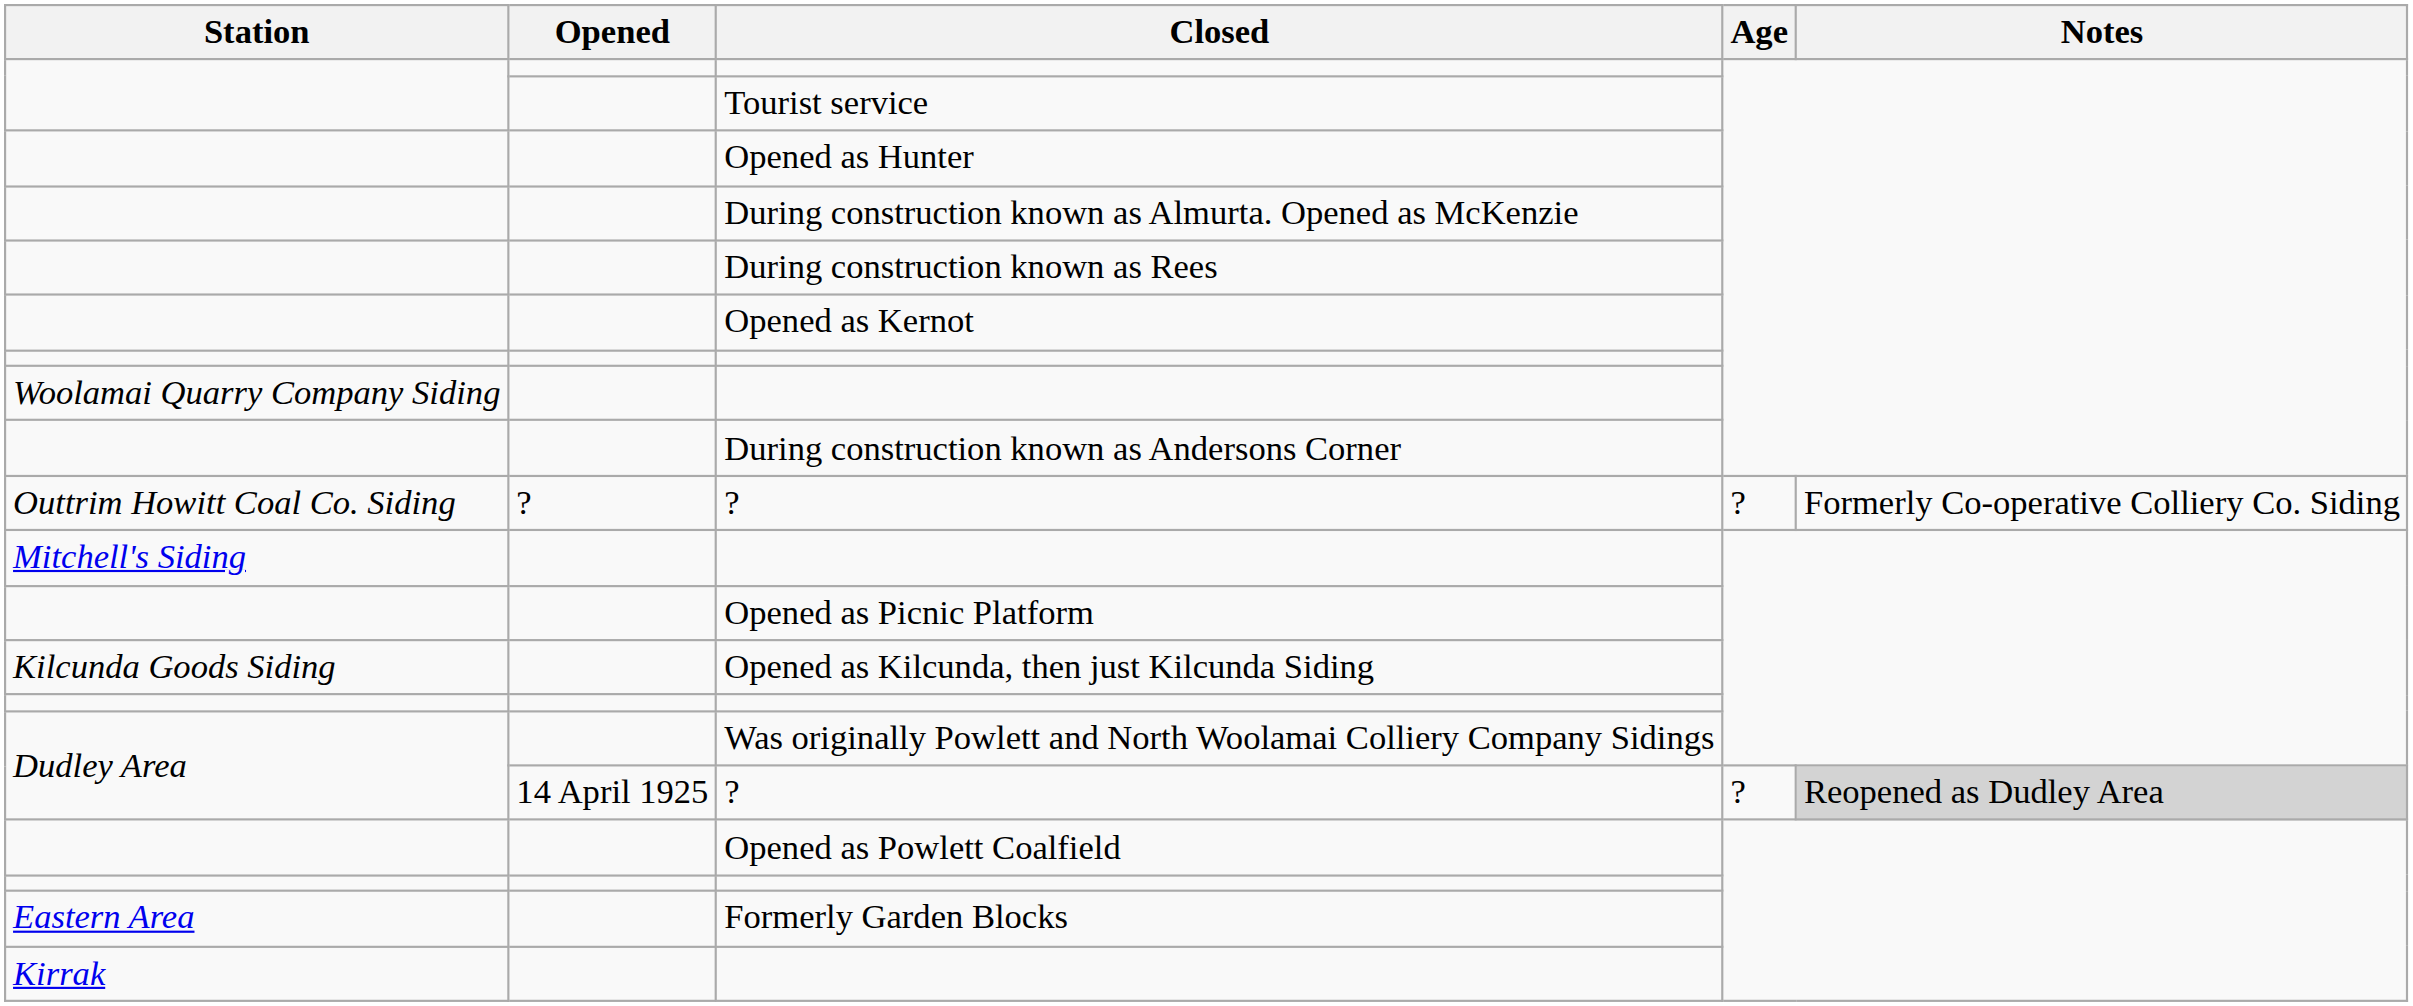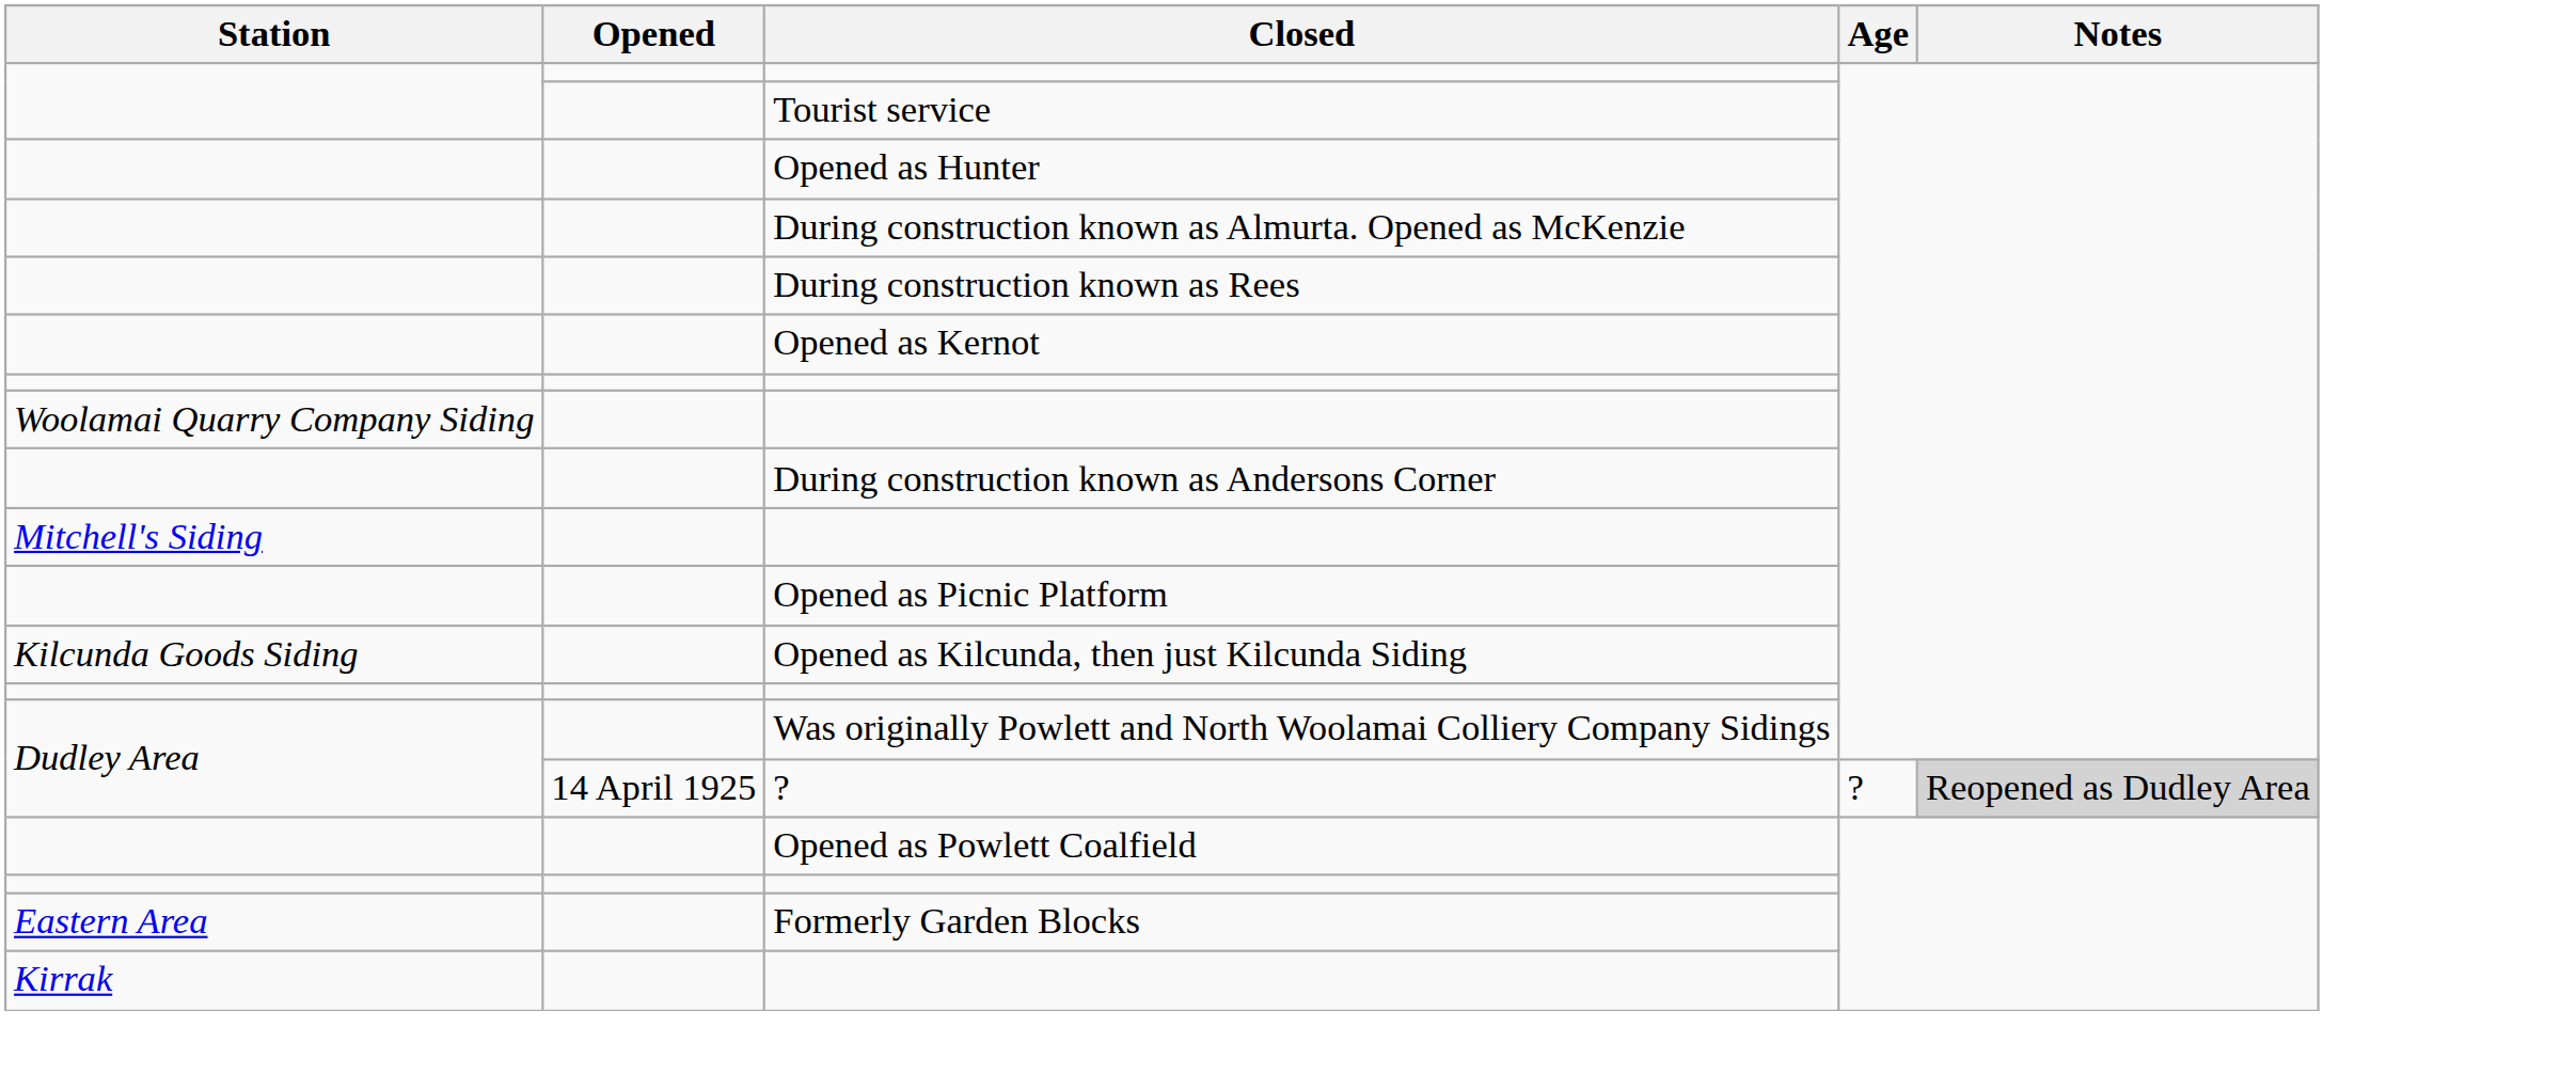 <table class="wikitable sortable">
 <tr>
 <th>Station</th>
 <th>Opened</th>
 <th>Closed</th>
 <th>Age</th>
 <th scope=col class=unsortable>Notes</th>
 </tr>
 <tr>
 <td rowspan="2"></td>
 <td></td>
 <td></td>
 </tr>
 <tr>
 <td></td>
 <td>Tourist service</td>
 </tr>
 <tr>
 <td></td>
 <td></td>
 <td>Opened as Hunter</td>
 </tr>
 <tr>
 <td></td>
 <td></td>
 <td>During construction known as Almurta. Opened as McKenzie</td>
 </tr>
 <tr>
 <td></td>
 <td></td>
 <td>During construction known as Rees</td>
 </tr>
 <tr>
 <td></td>
 <td></td>
 <td>Opened as Kernot</td>
 </tr>
 <tr>
 <td></td>
 <td></td>
 <td></td>
 </tr>
 <tr>
 <td><em>Woolamai Quarry Company Siding</em></td>
 <td></td>
 <td></td>
 </tr>
 <tr>
 <td></td>
 <td></td>
 <td>During construction known as Andersons Corner</td>
 </tr>
 <tr>
-<td><em>Outtrim Howitt Coal Co. Siding</em></td>
-<td>?</td>
-<td>?</td>
-<td>?</td>
-<td>Formerly Co-operative Colliery Co. Siding</td>
-</tr>
-<tr>
 <td><em><a href='#'>Mitchell's Siding</a></em></td>
 <td></td>
 <td></td>
 </tr>
 <tr>
 <td></td>
 <td></td>
 <td>Opened as Picnic Platform</td>
 </tr>
 <tr>
 <td><em>Kilcunda Goods Siding</em></td>
 <td></td>
 <td>Opened as Kilcunda, then just Kilcunda Siding</td>
 </tr>
 <tr>
 <td></td>
 <td></td>
 <td></td>
 </tr>
 <tr>
 <td rowspan="2"><em>Dudley Area</em></td>
 <td></td>
 <td>Was originally Powlett and North Woolamai Colliery Company Sidings</td>
 </tr>
 <tr>
 <td>14 April 1925</td>
 <td>?</td>
 <td>?</td>
 <td style="background: lightgrey;">Reopened as Dudley Area</td>
 </tr>
 <tr>
 <td><em></em></td>
 <td></td>
 <td>Opened as Powlett Coalfield</td>
 </tr>
 <tr>
 <td></td>
 <td></td>
 <td></td>
 </tr>
 <tr>
 <td><em><a href='#'>Eastern Area</a></em></td>
 <td></td>
 <td>Formerly Garden Blocks</td>
 </tr>
 <tr>
 <td><em><a href='#'>Kirrak</a></em></td>
 <td></td>
 <td></td>
 </tr>
 </table>
